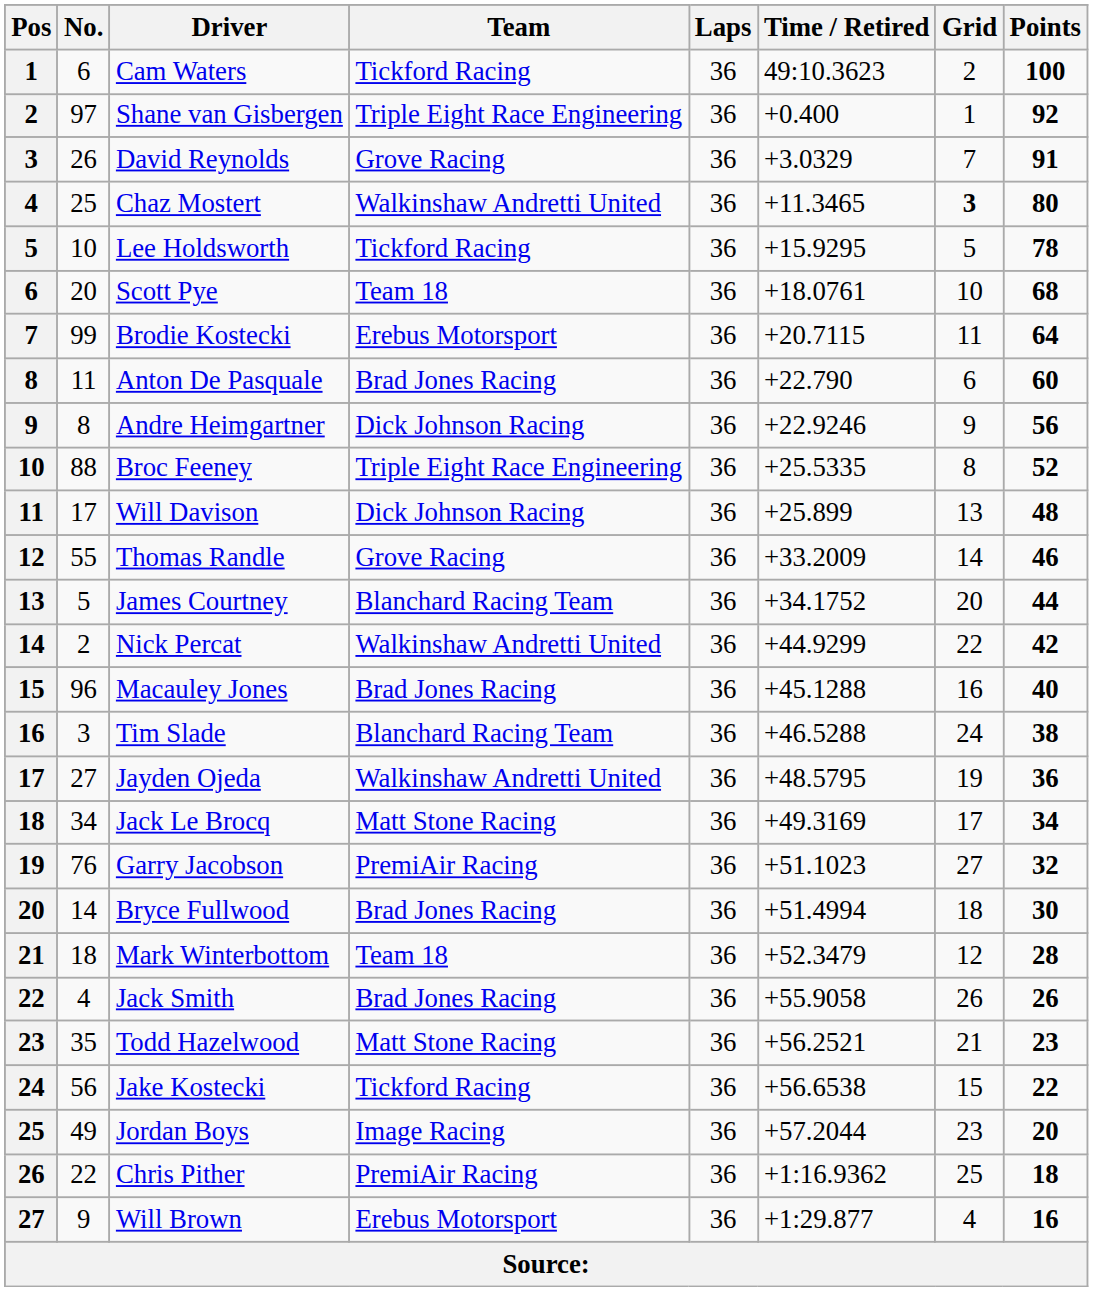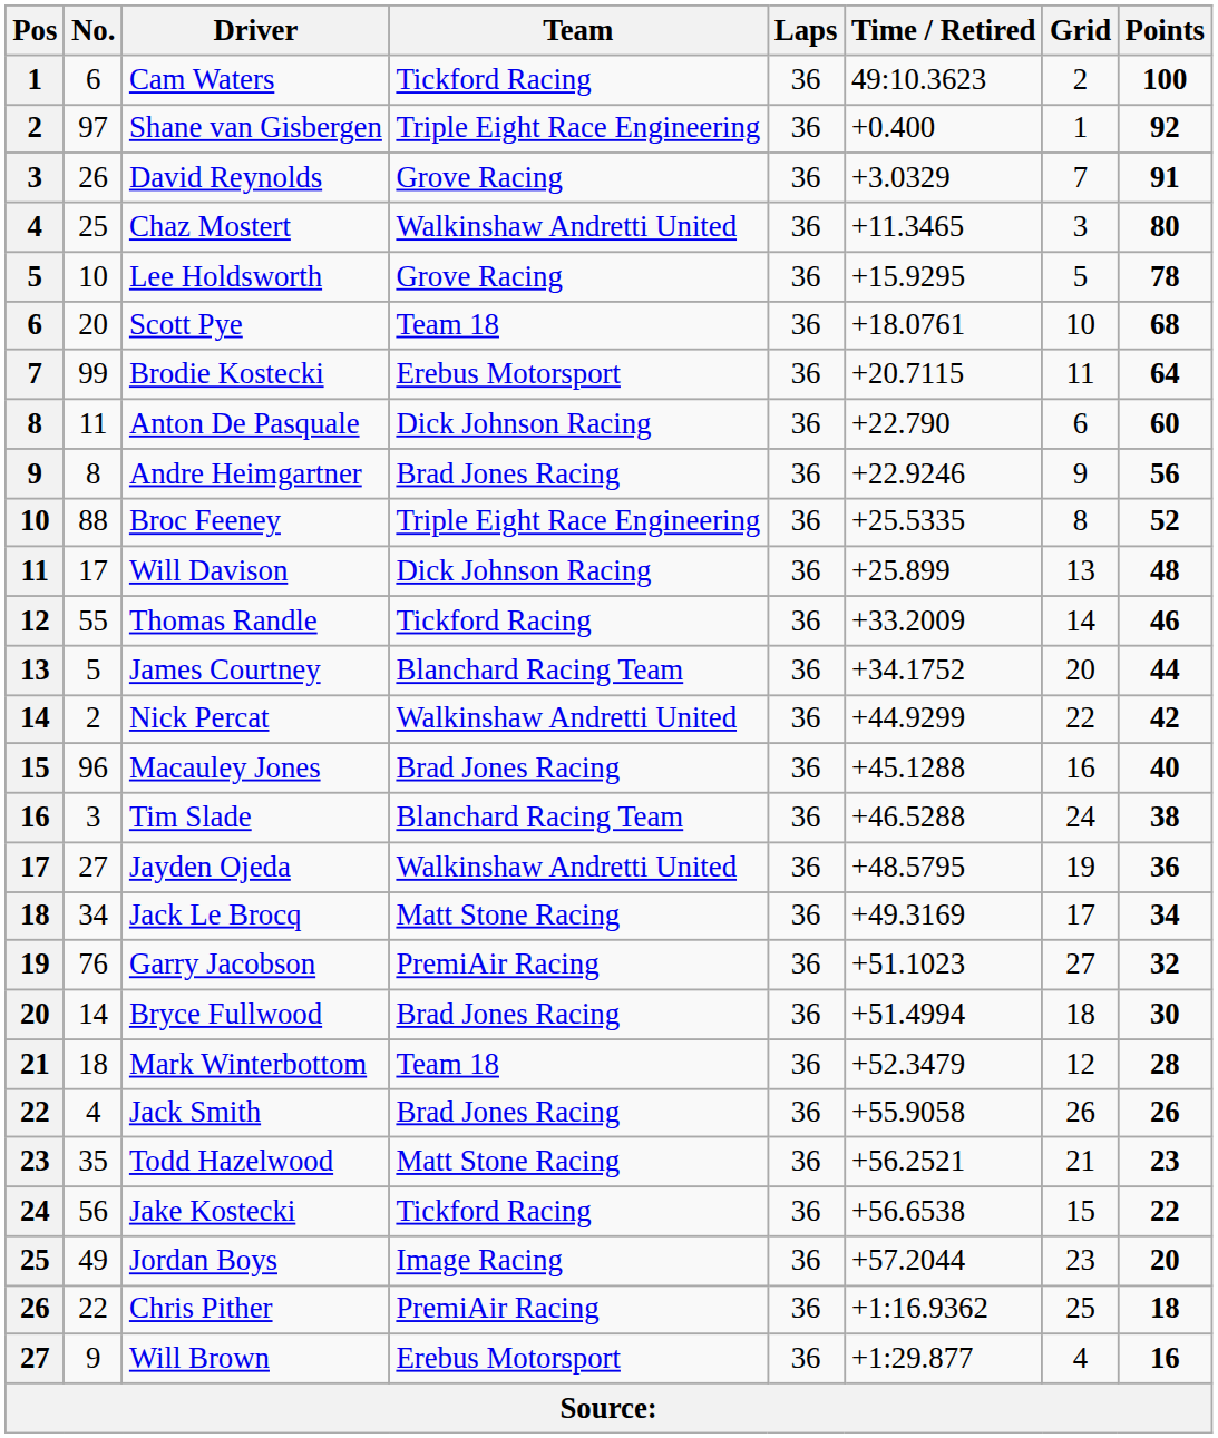 <table class="wikitable" style="font-size:90%;">
 <tr>
 <th>Pos</th>
 <th>No.</th>
 <th>Driver</th>
 <th>Team</th>
 <th>Laps</th>
 <th>Time / Retired</th>
 <th>Grid</th>
 <th>Points</th>
 </tr>
 <tr>
 <th>1</th>
 <td align="center">6</td>
 <td> <a href='#'>Cam Waters</a></td>
 <td><a href='#'>Tickford Racing</a></td>
 <td align="center">36</td>
 <td>49:10.3623</td>
 <td align="center">2</td>
 <td align="center"><strong>100</strong></td>
 </tr>
 <tr>
 <th>2</th>
 <td align="center">97</td>
 <td> <a href='#'>Shane van Gisbergen</a></td>
 <td><a href='#'>Triple Eight Race Engineering</a></td>
 <td align="center">36</td>
 <td>+0.400</td>
 <td align="center">1</td>
 <td align="center"><strong>92</strong></td>
 </tr>
 <tr>
 <th>3</th>
 <td align="center">26</td>
 <td> <a href='#'>David Reynolds</a></td>
 <td><a href='#'>Grove Racing</a></td>
 <td align="center">36</td>
 <td>+3.0329</td>
 <td align="center">7</td>
 <td align="center"><strong>91</strong></td>
 </tr>
 <tr>
 <th>4</th>
 <td align="center">25</td>
 <td> <a href='#'>Chaz Mostert</a></td>
 <td><a href='#'>Walkinshaw Andretti United</a></td>
 <td align="center">36</td>
 <td>+11.3465</td>
-<td align="center"><strong>3</strong></td>
+<td align="center">3</td>
 <td align="center"><strong>80</strong></td>
 </tr>
 <tr>
 <th>5</th>
 <td align="center">10</td>
 <td> <a href='#'>Lee Holdsworth</a></td>
-<td><a href='#'>Tickford Racing</a></td>
+<td><a href='#'>Grove Racing</a></td>
 <td align="center">36</td>
 <td>+15.9295</td>
 <td align="center">5</td>
 <td align="center"><strong>78</strong></td>
 </tr>
 <tr>
 <th>6</th>
 <td align="center">20</td>
 <td> <a href='#'>Scott Pye</a></td>
 <td><a href='#'>Team 18</a></td>
 <td align="center">36</td>
 <td>+18.0761</td>
 <td align="center">10</td>
 <td align="center"><strong>68</strong></td>
 </tr>
 <tr>
 <th>7</th>
 <td align="center">99</td>
 <td> <a href='#'>Brodie Kostecki</a></td>
 <td><a href='#'>Erebus Motorsport</a></td>
 <td align="center">36</td>
 <td>+20.7115</td>
 <td align="center">11</td>
 <td align="center"><strong>64</strong></td>
 </tr>
 <tr>
 <th>8</th>
 <td align="center">11</td>
 <td> <a href='#'>Anton De Pasquale</a></td>
-<td><a href='#'>Brad Jones Racing</a></td>
+<td><a href='#'>Dick Johnson Racing</a></td>
 <td align="center">36</td>
 <td>+22.790</td>
 <td align="center">6</td>
 <td align="center"><strong>60</strong></td>
 </tr>
 <tr>
 <th>9</th>
 <td align="center">8</td>
 <td> <a href='#'>Andre Heimgartner</a></td>
-<td><a href='#'>Dick Johnson Racing</a></td>
+<td><a href='#'>Brad Jones Racing</a></td>
 <td align="center">36</td>
 <td>+22.9246</td>
 <td align="center">9</td>
 <td align="center"><strong>56</strong></td>
 </tr>
 <tr>
 <th>10</th>
 <td align="center">88</td>
 <td> <a href='#'>Broc Feeney</a></td>
 <td><a href='#'>Triple Eight Race Engineering</a></td>
 <td align="center">36</td>
 <td>+25.5335</td>
 <td align="center">8</td>
 <td align="center"><strong>52</strong></td>
 </tr>
 <tr>
 <th>11</th>
 <td align="center">17</td>
 <td> <a href='#'>Will Davison</a></td>
 <td><a href='#'>Dick Johnson Racing</a></td>
 <td align="center">36</td>
 <td>+25.899</td>
 <td align="center">13</td>
 <td align="center"><strong>48</strong></td>
 </tr>
 <tr>
 <th>12</th>
 <td align="center">55</td>
 <td> <a href='#'>Thomas Randle</a></td>
-<td><a href='#'>Grove Racing</a></td>
+<td><a href='#'>Tickford Racing</a></td>
 <td align="center">36</td>
 <td>+33.2009</td>
 <td align="center">14</td>
 <td align="center"><strong>46</strong></td>
 </tr>
 <tr>
 <th>13</th>
 <td align="center">5</td>
 <td> <a href='#'>James Courtney</a></td>
 <td><a href='#'>Blanchard Racing Team</a></td>
 <td align="center">36</td>
 <td>+34.1752</td>
 <td align="center">20</td>
 <td align="center"><strong>44</strong></td>
 </tr>
 <tr>
 <th>14</th>
 <td align="center">2</td>
 <td> <a href='#'>Nick Percat</a></td>
 <td><a href='#'>Walkinshaw Andretti United</a></td>
 <td align="center">36</td>
 <td>+44.9299</td>
 <td align="center">22</td>
 <td align="center"><strong>42</strong></td>
 </tr>
 <tr>
 <th>15</th>
 <td align="center">96</td>
 <td> <a href='#'>Macauley Jones</a></td>
 <td><a href='#'>Brad Jones Racing</a></td>
 <td align="center">36</td>
 <td>+45.1288</td>
 <td align="center">16</td>
 <td align="center"><strong>40</strong></td>
 </tr>
 <tr>
 <th>16</th>
 <td align="center">3</td>
 <td> <a href='#'>Tim Slade</a></td>
 <td><a href='#'>Blanchard Racing Team</a></td>
 <td align="center">36</td>
 <td>+46.5288</td>
 <td align="center">24</td>
 <td align="center"><strong>38</strong></td>
 </tr>
 <tr>
 <th>17</th>
 <td align="center">27</td>
 <td> <a href='#'>Jayden Ojeda</a></td>
 <td><a href='#'>Walkinshaw Andretti United</a></td>
 <td align="center">36</td>
 <td>+48.5795</td>
 <td align="center">19</td>
 <td align="center"><strong>36</strong></td>
 </tr>
 <tr>
 <th>18</th>
 <td align="center">34</td>
 <td> <a href='#'>Jack Le Brocq</a></td>
 <td><a href='#'>Matt Stone Racing</a></td>
 <td align="center">36</td>
 <td>+49.3169</td>
 <td align="center">17</td>
 <td align="center"><strong>34</strong></td>
 </tr>
 <tr>
 <th>19</th>
 <td align="center">76</td>
 <td> <a href='#'>Garry Jacobson</a></td>
 <td><a href='#'>PremiAir Racing</a></td>
 <td align="center">36</td>
 <td>+51.1023</td>
 <td align="center">27</td>
 <td align="center"><strong>32</strong></td>
 </tr>
 <tr>
 <th>20</th>
 <td align="center">14</td>
 <td> <a href='#'>Bryce Fullwood</a></td>
 <td><a href='#'>Brad Jones Racing</a></td>
 <td align="center">36</td>
 <td>+51.4994</td>
 <td align="center">18</td>
 <td align="center"><strong>30</strong></td>
 </tr>
 <tr>
 <th>21</th>
 <td align="center">18</td>
 <td> <a href='#'>Mark Winterbottom</a></td>
 <td><a href='#'>Team 18</a></td>
 <td align="center">36</td>
 <td>+52.3479</td>
 <td align="center">12</td>
 <td align="center"><strong>28</strong></td>
 </tr>
 <tr>
 <th>22</th>
 <td align="center">4</td>
 <td> <a href='#'>Jack Smith</a></td>
 <td><a href='#'>Brad Jones Racing</a></td>
 <td align="center">36</td>
 <td>+55.9058</td>
 <td align="center">26</td>
 <td align="center"><strong>26</strong></td>
 </tr>
 <tr>
 <th>23</th>
 <td align="center">35</td>
 <td> <a href='#'>Todd Hazelwood</a></td>
 <td><a href='#'>Matt Stone Racing</a></td>
 <td align="center">36</td>
 <td>+56.2521</td>
 <td align="center">21</td>
 <td align="center"><strong>23</strong></td>
 </tr>
 <tr>
 <th>24</th>
 <td align="center">56</td>
 <td> <a href='#'>Jake Kostecki</a></td>
 <td><a href='#'>Tickford Racing</a></td>
 <td align="center">36</td>
 <td>+56.6538</td>
 <td align="center">15</td>
 <td align="center"><strong>22</strong></td>
 </tr>
 <tr>
 <th>25</th>
 <td align="center">49</td>
 <td> <a href='#'>Jordan Boys</a></td>
 <td><a href='#'>Image Racing</a></td>
 <td align="center">36</td>
 <td>+57.2044</td>
 <td align="center">23</td>
 <td align="center"><strong>20</strong></td>
 </tr>
 <tr>
 <th>26</th>
 <td align="center">22</td>
 <td> <a href='#'>Chris Pither</a></td>
 <td><a href='#'>PremiAir Racing</a></td>
 <td align="center">36</td>
 <td>+1:16.9362</td>
 <td align="center">25</td>
 <td align="center"><strong>18</strong></td>
 </tr>
 <tr>
 <th>27</th>
 <td align="center">9</td>
 <td> <a href='#'>Will Brown</a></td>
 <td><a href='#'>Erebus Motorsport</a></td>
 <td align="center">36</td>
 <td>+1:29.877</td>
 <td align="center">4</td>
 <td align="center"><strong>16</strong></td>
 </tr>
 <tr>
 <th colspan=9>Source:</th>
 </tr>
 </table>
